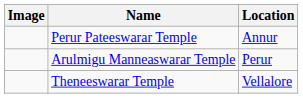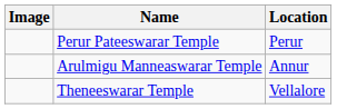 <table class="wikitable">
 <tr>
 <th>Image</th>
 <th>Name</th>
 <th>Location</th>
 </tr>
 <tr>
 <td></td>
 <td><a href='#'>Perur Pateeswarar Temple</a></td>
-<td><a href='#'>Annur</a></td>
+<td><a href='#'>Perur</a></td>
 </tr>
 <tr>
 <td></td>
 <td><a href='#'>Arulmigu Manneaswarar Temple</a></td>
-<td><a href='#'>Perur</a></td>
+<td><a href='#'>Annur</a></td>
 </tr>
 <tr>
 <td></td>
 <td><a href='#'>Theneeswarar Temple</a></td>
 <td><a href='#'>Vellalore</a></td>
 </tr>
 </table>
